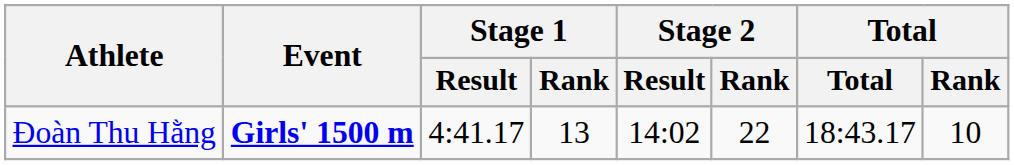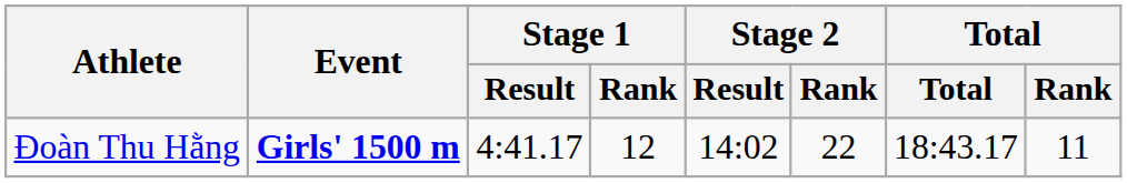 <table class="wikitable" style="font-size:90%">
 <tr>
 <th rowspan=2>Athlete</th>
 <th rowspan=2>Event</th>
 <th colspan=2>Stage 1</th>
 <th colspan=2>Stage 2</th>
 <th colspan=2>Total</th>
 </tr>
 <tr style="font-size:95%">
 <th>Result</th>
 <th>Rank</th>
 <th>Result</th>
 <th>Rank</th>
 <th>Total</th>
 <th>Rank</th>
 </tr>
 <tr align=center>
 <td align=left><a href='#'>Đoàn Thu Hằng</a></td>
 <td align=left><strong><a href='#'>Girls' 1500 m</a></strong></td>
 <td>4:41.17</td>
-<td>13</td>
+<td>12</td>
 <td>14:02</td>
 <td>22</td>
 <td>18:43.17</td>
-<td>10</td>
+<td>11</td>
 </tr>
 </table>
